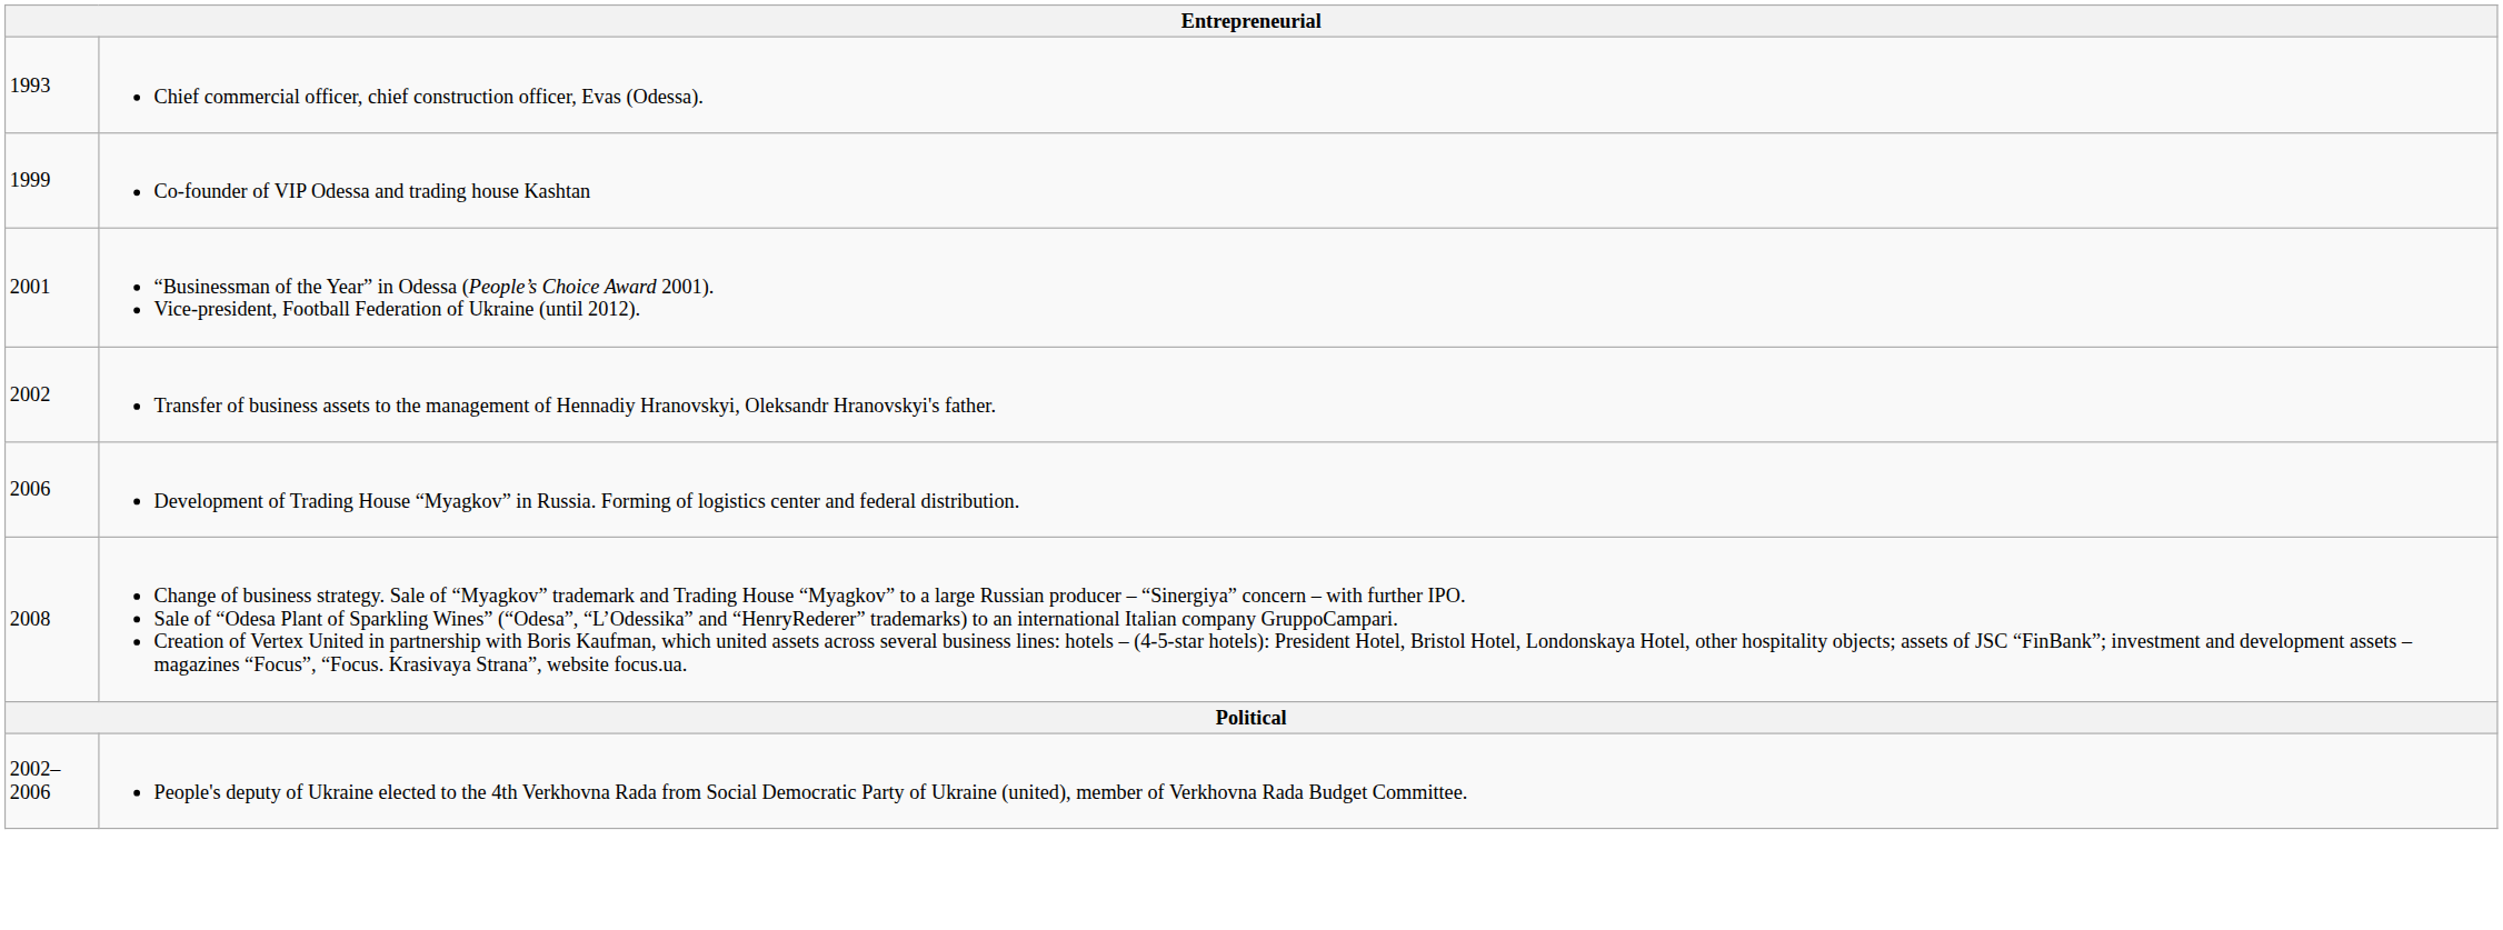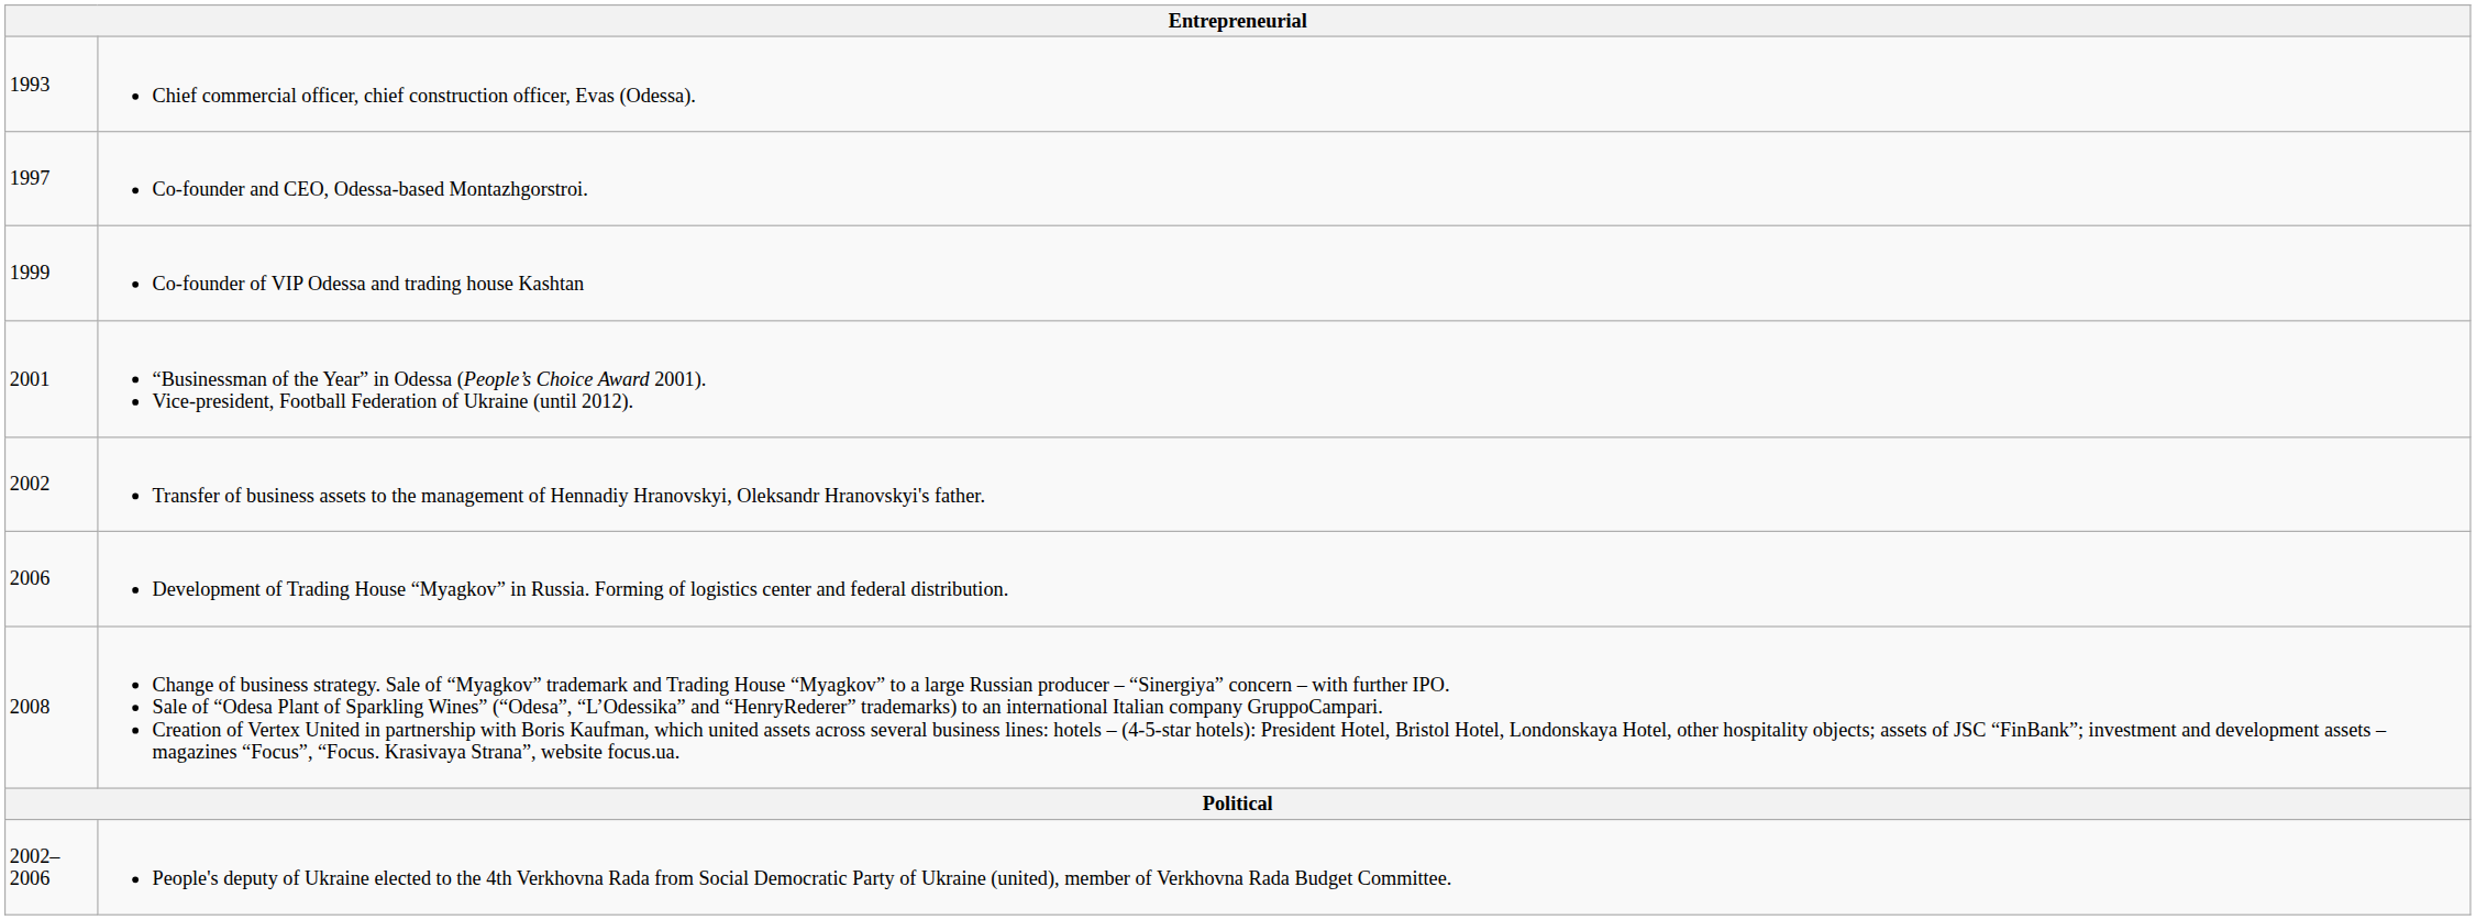 <table class="wikitable">
 <tr>
 <th colspan=2>Entrepreneurial</th>
 </tr>
 <tr>
 <td>1993</td>
 <td><br><ul><li>Chief commercial officer, chief construction officer, Evas (Odessa).</li></ul></td>
+</tr>
+<tr>
+<td>1997</td>
+<td><br><ul><li>Co-founder and CEO, Odessa-based Montazhgorstroi.</li></ul></td>
 </tr>
 <tr>
 <td>1999</td>
 <td><br><ul><li>Co-founder of VIP Odessa and trading house Kashtan</li></ul></td>
 </tr>
 <tr>
 <td>2001</td>
 <td><br><ul><li>“Businessman of the Year” in Odessa (<em>People’s Choice Award</em> 2001).</li><li>Vice-president, Football Federation of Ukraine (until 2012).</li></ul></td>
 </tr>
 <tr>
 <td>2002</td>
 <td><br><ul><li>Transfer of business assets to the management of Hennadiy Hranovskyi, Oleksandr Hranovskyi's father.</li></ul></td>
 </tr>
 <tr>
 <td>2006</td>
 <td><br><ul><li>Development of Trading House “Myagkov” in Russia. Forming of logistics center and federal distribution.</li></ul></td>
 </tr>
 <tr>
 <td>2008</td>
 <td><br><ul><li>Change of business strategy. Sale of “Myagkov” trademark and Trading House “Myagkov” to a large Russian producer – “Sinergiya” concern – with further IPO.</li><li>Sale of “Odesa Plant of Sparkling Wines” (“Odesa”, “L’Odessika” and “HenryRederer” trademarks) to an international Italian company GruppoCampari.</li><li>Creation of Vertex United in partnership with Boris Kaufman, which united assets across several business lines: hotels – (4-5-star hotels): President Hotel, Bristol Hotel, Londonskaya Hotel, other hospitality objects; assets of JSC “FinBank”; investment and development assets – magazines “Focus”, “Focus. Krasivaya Strana”, website focus.ua.</li></ul></td>
 </tr>
 <tr>
 <th colspan=2>Political</th>
 </tr>
 <tr>
 <td>2002–2006</td>
 <td><br><ul><li>People's deputy of Ukraine elected to the 4th Verkhovna Rada from Social Democratic Party of Ukraine (united), member of Verkhovna Rada Budget Committee.</li></ul></td>
 </tr>
 </table>
